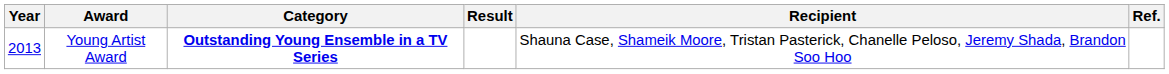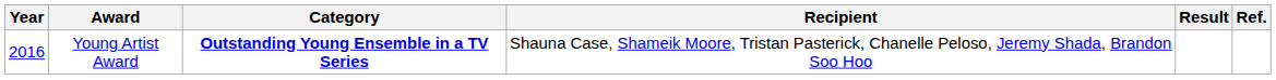 <table class="wikitable" rowspan=6; style="text-align: center; background:#ffffff;">
 <tr>
 <th>Year</th>
 <th>Award</th>
 <th>Category</th>
+<th>Recipient</th>
 <th>Result</th>
-<th>Recipient</th>
 <th>Ref.</th>
 </tr>
 <tr>
-<td><a href='#'>2013</a></td>
+<td><a href='#'>2016</a></td>
 <td><a href='#'>Young Artist Award</a></td>
 <td><strong><a href='#'>Outstanding Young Ensemble in a TV Series</a></strong></td>
+<td>Shauna Case, <a href='#'>Shameik Moore</a>, Tristan Pasterick, Chanelle Peloso, <a href='#'>Jeremy Shada</a>, <a href='#'>Brandon Soo Hoo</a></td>
 <td></td>
-<td>Shauna Case, <a href='#'>Shameik Moore</a>, Tristan Pasterick, Chanelle Peloso, <a href='#'>Jeremy Shada</a>, <a href='#'>Brandon Soo Hoo</a></td>
 <td></td>
 </tr>
 </table>
